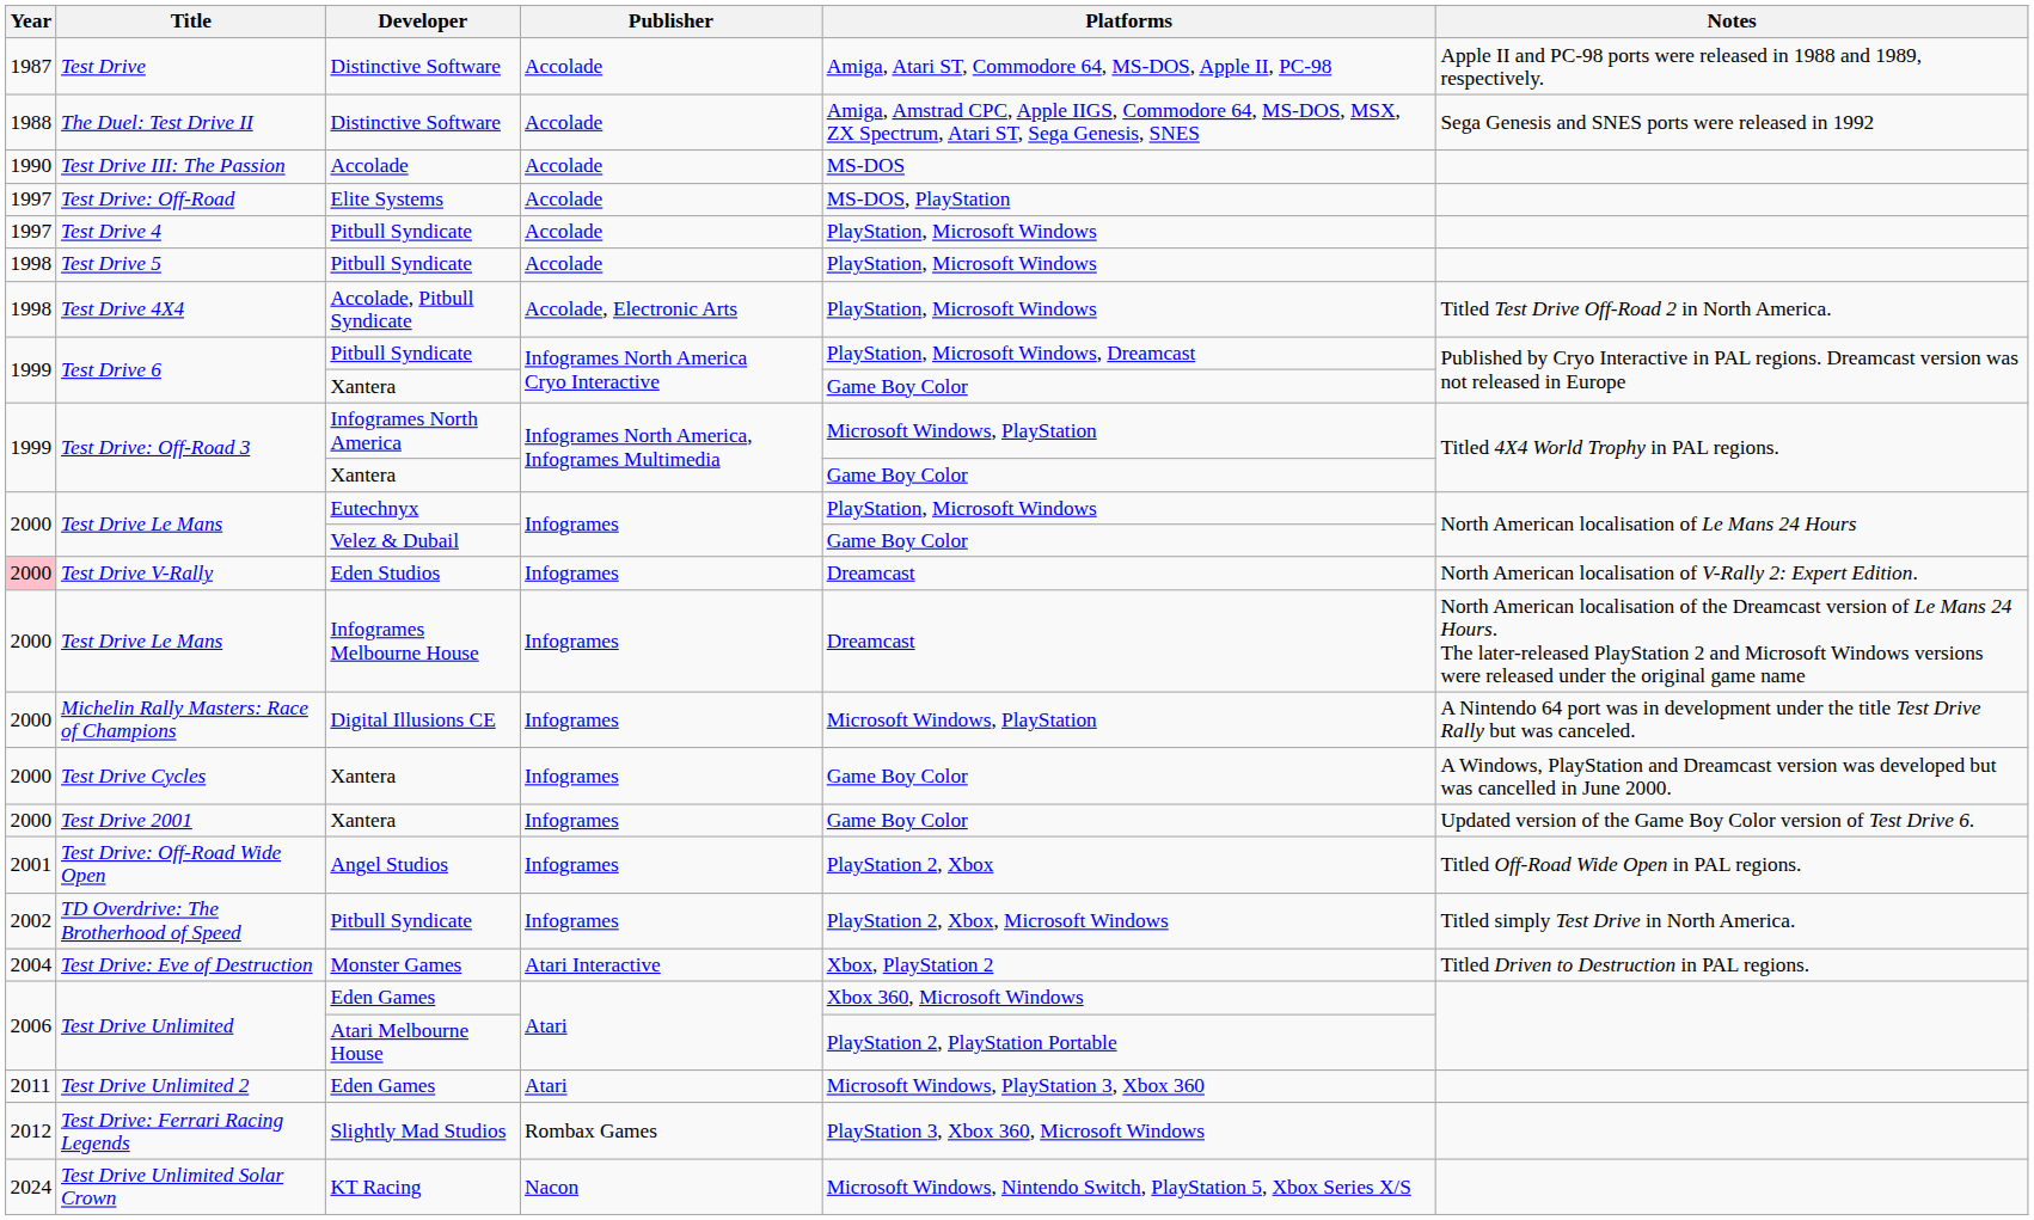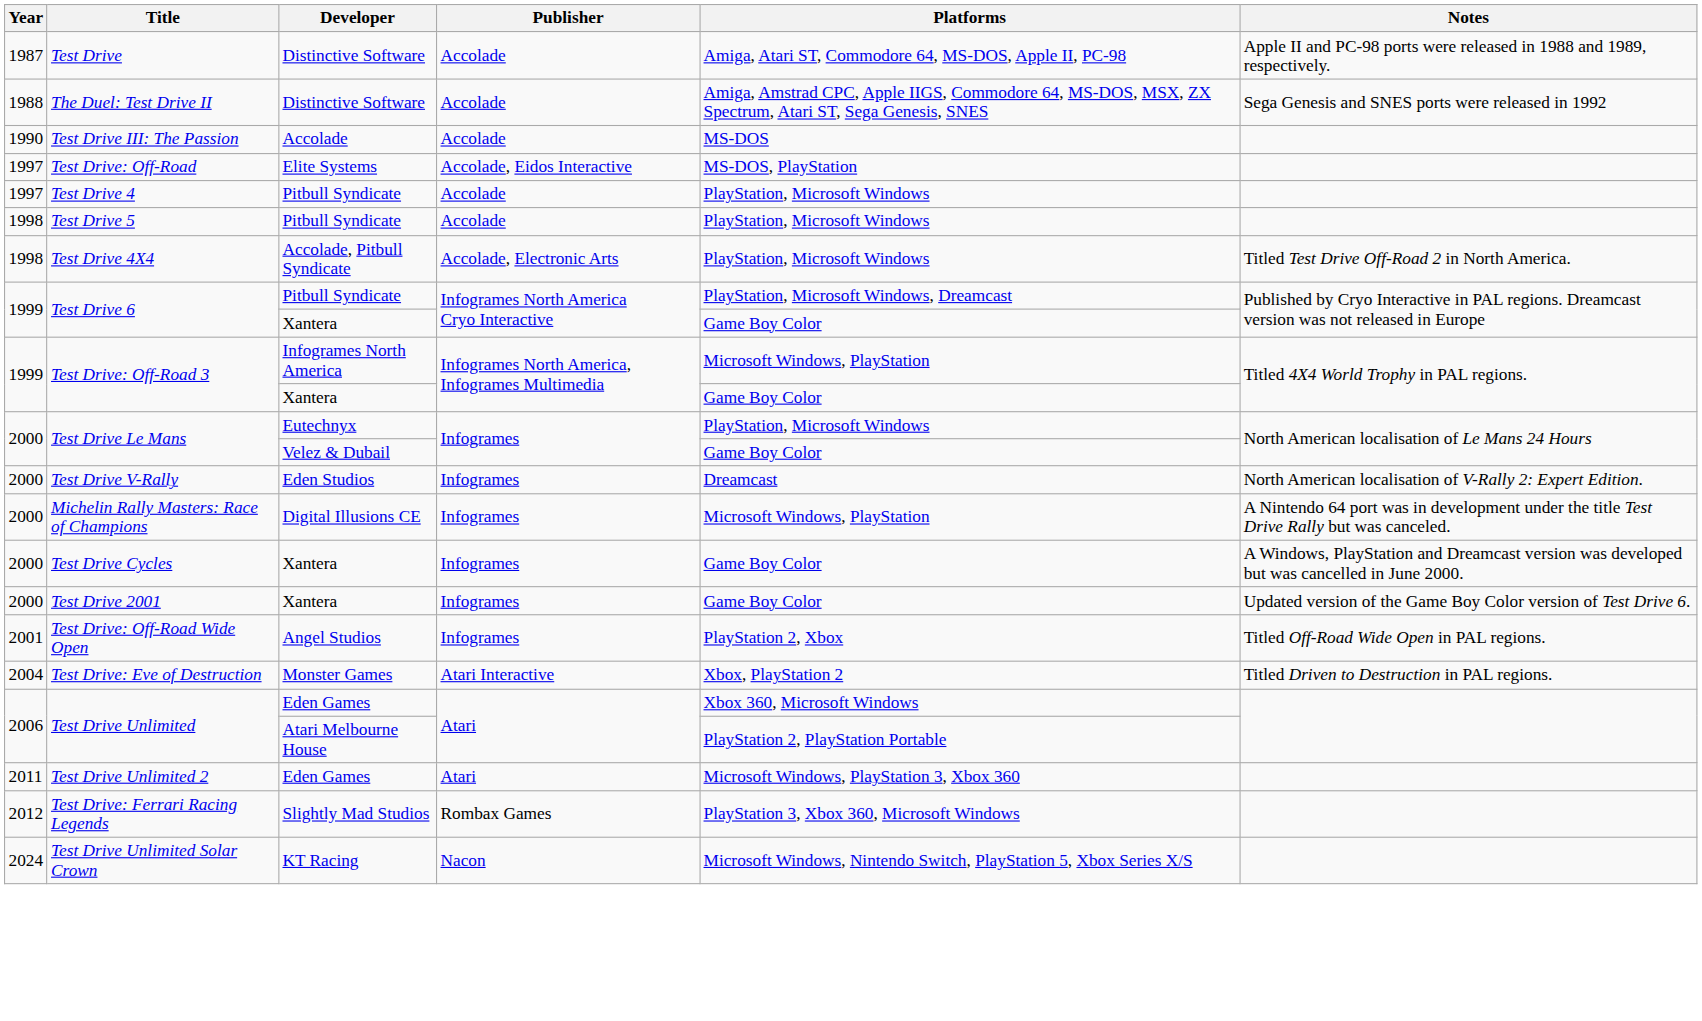 <table class="wikitable">
 <tr>
 <th scope="col">Year</th>
 <th scope="col">Title</th>
 <th scope="col">Developer</th>
 <th scope="col">Publisher</th>
 <th scope="col">Platforms</th>
 <th scope="col">Notes</th>
 </tr>
 <tr>
 <td>1987</td>
 <td><em><a href='#'>Test Drive</a></em></td>
 <td><a href='#'>Distinctive Software</a></td>
 <td><a href='#'>Accolade</a></td>
 <td><a href='#'>Amiga</a>, <a href='#'>Atari ST</a>, <a href='#'>Commodore 64</a>, <a href='#'>MS-DOS</a>, <a href='#'>Apple II</a>, <a href='#'>PC-98</a></td>
 <td>Apple II and PC-98 ports were released in 1988 and 1989, respectively.</td>
 </tr>
 <tr>
 <td>1988</td>
 <td><em><a href='#'>The Duel: Test Drive II</a></em></td>
 <td><a href='#'>Distinctive Software</a></td>
 <td><a href='#'>Accolade</a></td>
 <td><a href='#'>Amiga</a>, <a href='#'>Amstrad CPC</a>, <a href='#'>Apple IIGS</a>, <a href='#'>Commodore 64</a>, <a href='#'>MS-DOS</a>, <a href='#'>MSX</a>, <a href='#'>ZX Spectrum</a>, <a href='#'>Atari ST</a>, <a href='#'>Sega Genesis</a>, <a href='#'>SNES</a></td>
 <td>Sega Genesis and SNES ports were released in 1992</td>
 </tr>
 <tr>
 <td>1990</td>
 <td><em><a href='#'>Test Drive III: The Passion</a></em></td>
 <td><a href='#'>Accolade</a></td>
 <td><a href='#'>Accolade</a></td>
 <td><a href='#'>MS-DOS</a></td>
 <td></td>
 </tr>
 <tr>
 <td>1997</td>
 <td><em><a href='#'>Test Drive: Off-Road</a></em></td>
 <td><a href='#'>Elite Systems</a></td>
-<td><a href='#'>Accolade</a></td>
+<td><a href='#'>Accolade</a>, <a href='#'>Eidos Interactive</a></td>
 <td><a href='#'>MS-DOS</a>, <a href='#'>PlayStation</a></td>
 <td></td>
 </tr>
 <tr>
 <td>1997</td>
 <td><em><a href='#'>Test Drive 4</a></em></td>
 <td><a href='#'>Pitbull Syndicate</a></td>
 <td><a href='#'>Accolade</a></td>
 <td><a href='#'>PlayStation</a>, <a href='#'>Microsoft Windows</a></td>
 <td></td>
 </tr>
 <tr>
 <td>1998</td>
 <td><em><a href='#'>Test Drive 5</a></em></td>
 <td><a href='#'>Pitbull Syndicate</a></td>
 <td><a href='#'>Accolade</a></td>
 <td><a href='#'>PlayStation</a>, <a href='#'>Microsoft Windows</a></td>
 <td></td>
 </tr>
 <tr>
 <td>1998</td>
 <td><em><a href='#'>Test Drive 4X4</a></em></td>
 <td><a href='#'>Accolade</a>, <a href='#'>Pitbull Syndicate</a></td>
 <td><a href='#'>Accolade</a>, <a href='#'>Electronic Arts</a></td>
 <td><a href='#'>PlayStation</a>, <a href='#'>Microsoft Windows</a></td>
 <td>Titled <em>Test Drive Off-Road 2</em> in North America.</td>
 </tr>
 <tr>
 <td rowspan=2>1999</td>
 <td rowspan=2><em><a href='#'>Test Drive 6</a></em></td>
 <td><a href='#'>Pitbull Syndicate</a></td>
 <td rowspan=2><a href='#'>Infogrames North America</a><br><a href='#'>Cryo Interactive</a></td>
 <td><a href='#'>PlayStation</a>, <a href='#'>Microsoft Windows</a>, <a href='#'>Dreamcast</a></td>
 <td rowspan=2>Published by Cryo Interactive in PAL regions. Dreamcast version was not released in Europe</td>
 </tr>
 <tr>
 <td>Xantera</td>
 <td><a href='#'>Game Boy Color</a></td>
 </tr>
 <tr>
 <td rowspan=2>1999</td>
 <td rowspan=2><em><a href='#'>Test Drive: Off-Road 3</a></em></td>
 <td><a href='#'>Infogrames North America</a></td>
 <td rowspan=2><a href='#'>Infogrames North America</a>, <a href='#'>Infogrames Multimedia</a></td>
 <td><a href='#'>Microsoft Windows</a>, <a href='#'>PlayStation</a></td>
 <td rowspan=2>Titled <em>4X4 World Trophy</em> in PAL regions.</td>
 </tr>
 <tr>
 <td>Xantera</td>
 <td><a href='#'>Game Boy Color</a></td>
 </tr>
 <tr>
 <td rowspan=2>2000</td>
 <td rowspan=2><em><a href='#'>Test Drive Le Mans</a></em></td>
 <td><a href='#'>Eutechnyx</a></td>
 <td rowspan=2><a href='#'>Infogrames</a></td>
 <td><a href='#'>PlayStation</a>, <a href='#'>Microsoft Windows</a></td>
 <td rowspan=2>North American localisation of <em>Le Mans 24 Hours</em></td>
 </tr>
 <tr>
 <td><a href='#'>Velez & Dubail</a></td>
 <td><a href='#'>Game Boy Color</a></td>
 </tr>
 <tr>
-<td style="background: pink;">2000</td>
+<td>2000</td>
 <td><em><a href='#'>Test Drive V-Rally</a></em></td>
 <td><a href='#'>Eden Studios</a></td>
 <td><a href='#'>Infogrames</a></td>
 <td><a href='#'>Dreamcast</a></td>
 <td>North American localisation of <em>V-Rally 2: Expert Edition</em>.</td>
-</tr>
-<tr>
-<td>2000</td>
-<td><em><a href='#'>Test Drive Le Mans</a></em></td>
-<td><a href='#'>Infogrames Melbourne House</a></td>
-<td><a href='#'>Infogrames</a></td>
-<td><a href='#'>Dreamcast</a></td>
-<td>North American localisation of the Dreamcast version of <em>Le Mans 24 Hours</em>.<br>The later-released PlayStation 2 and Microsoft Windows versions were released under the original game name</td>
 </tr>
 <tr>
 <td>2000</td>
 <td><em><a href='#'>Michelin Rally Masters: Race of Champions</a></em></td>
 <td><a href='#'>Digital Illusions CE</a></td>
 <td><a href='#'>Infogrames</a></td>
 <td><a href='#'>Microsoft Windows</a>, <a href='#'>PlayStation</a></td>
 <td>A Nintendo 64 port was in development under the title <em>Test Drive Rally</em> but was canceled.</td>
 </tr>
 <tr>
 <td>2000</td>
 <td><em><a href='#'>Test Drive Cycles</a></em></td>
 <td>Xantera</td>
 <td><a href='#'>Infogrames</a></td>
 <td><a href='#'>Game Boy Color</a></td>
 <td>A Windows, PlayStation and Dreamcast version was developed but was cancelled in June 2000.</td>
 </tr>
 <tr>
 <td>2000</td>
 <td><em><a href='#'>Test Drive 2001</a></em></td>
 <td>Xantera</td>
 <td><a href='#'>Infogrames</a></td>
 <td><a href='#'>Game Boy Color</a></td>
 <td>Updated version of the Game Boy Color version of <em>Test Drive 6</em>.</td>
 </tr>
 <tr>
 <td>2001</td>
 <td><em><a href='#'>Test Drive: Off-Road Wide Open</a></em></td>
 <td><a href='#'>Angel Studios</a></td>
 <td><a href='#'>Infogrames</a></td>
 <td><a href='#'>PlayStation 2</a>, <a href='#'>Xbox</a></td>
 <td>Titled <em>Off-Road Wide Open</em> in PAL regions.</td>
-</tr>
-<tr>
-<td>2002</td>
-<td><em><a href='#'>TD Overdrive: The Brotherhood of Speed</a></em></td>
-<td><a href='#'>Pitbull Syndicate</a></td>
-<td><a href='#'>Infogrames</a></td>
-<td><a href='#'>PlayStation 2</a>, <a href='#'>Xbox</a>, <a href='#'>Microsoft Windows</a></td>
-<td>Titled simply <em>Test Drive</em> in North America.</td>
 </tr>
 <tr>
 <td>2004</td>
 <td><em><a href='#'>Test Drive: Eve of Destruction</a></em></td>
 <td><a href='#'>Monster Games</a></td>
 <td><a href='#'>Atari Interactive</a></td>
 <td><a href='#'>Xbox</a>, <a href='#'>PlayStation 2</a></td>
 <td>Titled <em>Driven to Destruction</em> in PAL regions.</td>
 </tr>
 <tr>
 <td rowspan=2>2006</td>
 <td rowspan=2><em><a href='#'>Test Drive Unlimited</a></em></td>
 <td><a href='#'>Eden Games</a></td>
 <td rowspan=2><a href='#'>Atari</a></td>
 <td><a href='#'>Xbox 360</a>, <a href='#'>Microsoft Windows</a></td>
 <td rowspan=2></td>
 </tr>
 <tr>
 <td><a href='#'>Atari Melbourne House</a></td>
 <td><a href='#'>PlayStation 2</a>, <a href='#'>PlayStation Portable</a></td>
 </tr>
 <tr>
 <td>2011</td>
 <td><em><a href='#'>Test Drive Unlimited 2</a></em></td>
 <td><a href='#'>Eden Games</a></td>
 <td><a href='#'>Atari</a></td>
 <td><a href='#'>Microsoft Windows</a>, <a href='#'>PlayStation 3</a>, <a href='#'>Xbox 360</a></td>
 <td></td>
 </tr>
 <tr>
 <td>2012</td>
 <td><em><a href='#'>Test Drive: Ferrari Racing Legends</a></em></td>
 <td><a href='#'>Slightly Mad Studios</a></td>
 <td>Rombax Games</td>
 <td><a href='#'>PlayStation 3</a>, <a href='#'>Xbox 360</a>, <a href='#'>Microsoft Windows</a></td>
 <td></td>
 </tr>
 <tr>
 <td>2024</td>
 <td><em><a href='#'>Test Drive Unlimited Solar Crown</a></em></td>
 <td><a href='#'>KT Racing</a></td>
 <td><a href='#'>Nacon</a></td>
 <td><a href='#'>Microsoft Windows</a>, <a href='#'>Nintendo Switch</a>, <a href='#'>PlayStation 5</a>, <a href='#'>Xbox Series X/S</a></td>
 <td></td>
 </tr>
 </table>
